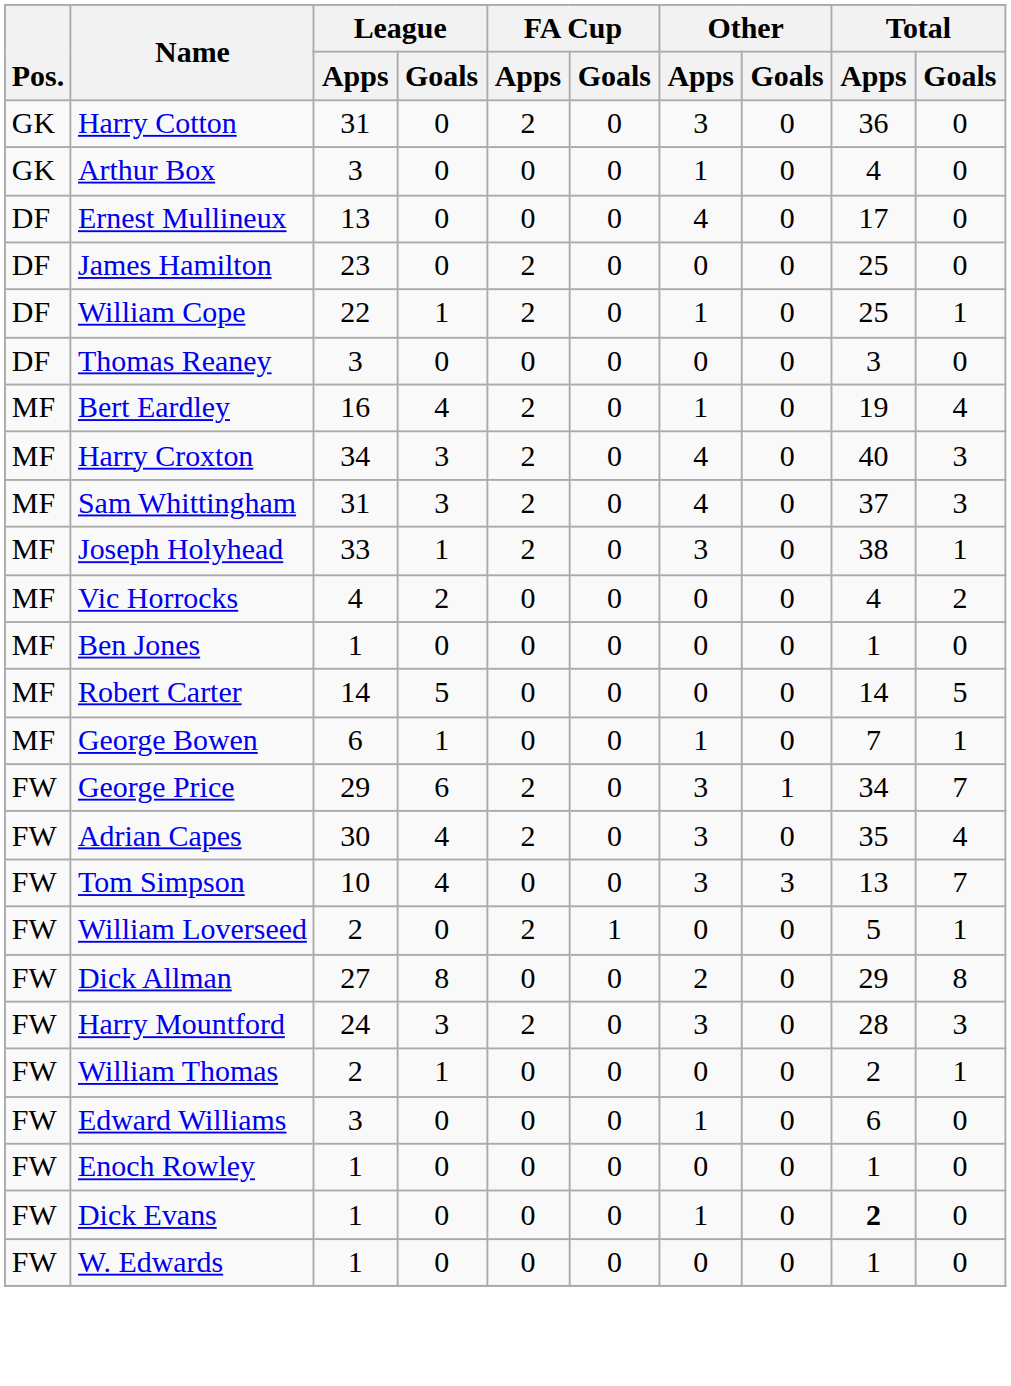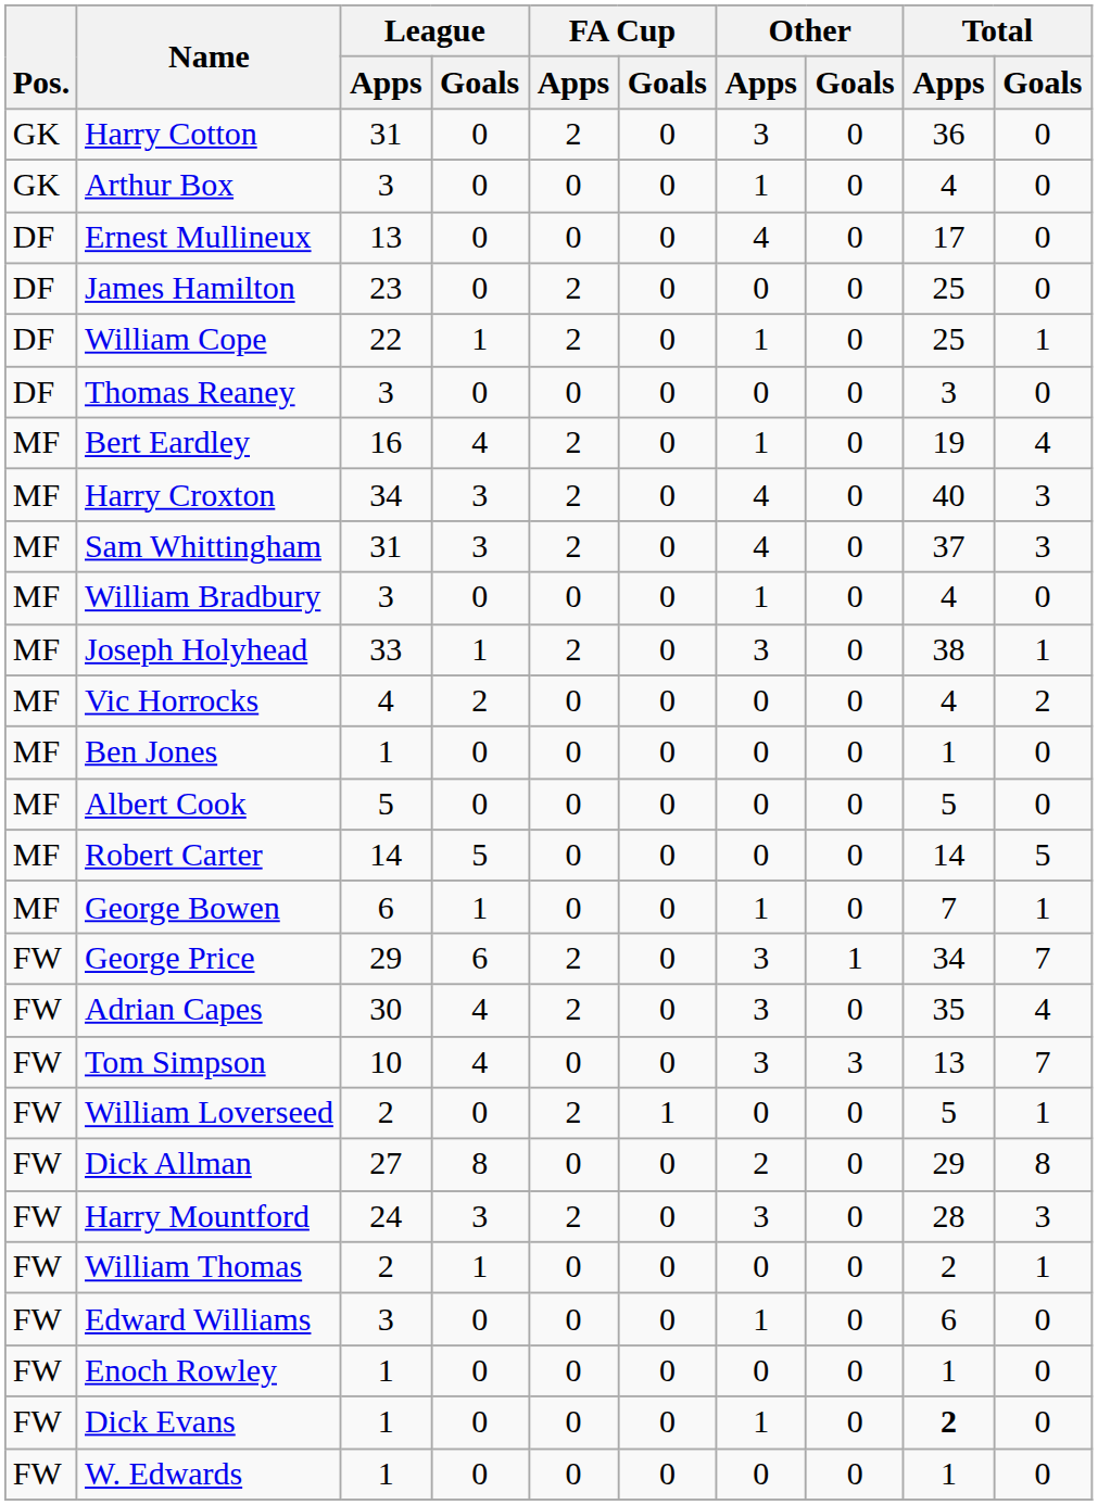 <table class="wikitable" style="text-align:center">
 <tr>
 <th rowspan="2" valign="bottom">Pos.</th>
 <th rowspan="2">Name</th>
 <th colspan="2" width="85">League</th>
 <th colspan="2" width="85">FA Cup</th>
 <th colspan="2" width="85">Other</th>
 <th colspan="2" width="85">Total</th>
 </tr>
 <tr>
 <th>Apps</th>
 <th>Goals</th>
 <th>Apps</th>
 <th>Goals</th>
 <th>Apps</th>
 <th>Goals</th>
 <th>Apps</th>
 <th>Goals</th>
 </tr>
 <tr>
 <td align="left">GK</td>
 <td align="left"> <a href='#'>Harry Cotton</a></td>
 <td>31</td>
 <td>0</td>
 <td>2</td>
 <td>0</td>
 <td>3</td>
 <td>0</td>
 <td>36</td>
 <td>0</td>
 </tr>
 <tr>
 <td align="left">GK</td>
 <td align="left"> <a href='#'>Arthur Box</a></td>
 <td>3</td>
 <td>0</td>
 <td>0</td>
 <td>0</td>
 <td>1</td>
 <td>0</td>
 <td>4</td>
 <td>0</td>
 </tr>
 <tr>
 <td align="left">DF</td>
 <td align="left"> <a href='#'>Ernest Mullineux</a></td>
 <td>13</td>
 <td>0</td>
 <td>0</td>
 <td>0</td>
 <td>4</td>
 <td>0</td>
 <td>17</td>
 <td>0</td>
 </tr>
 <tr>
 <td align="left">DF</td>
 <td align="left"> <a href='#'>James Hamilton</a></td>
 <td>23</td>
 <td>0</td>
 <td>2</td>
 <td>0</td>
 <td>0</td>
 <td>0</td>
 <td>25</td>
 <td>0</td>
 </tr>
 <tr>
 <td align="left">DF</td>
 <td align="left"> <a href='#'>William Cope</a></td>
 <td>22</td>
 <td>1</td>
 <td>2</td>
 <td>0</td>
 <td>1</td>
 <td>0</td>
 <td>25</td>
 <td>1</td>
 </tr>
 <tr>
 <td align="left">DF</td>
 <td align="left"><a href='#'>Thomas Reaney</a></td>
 <td>3</td>
 <td>0</td>
 <td>0</td>
 <td>0</td>
 <td>0</td>
 <td>0</td>
 <td>3</td>
 <td>0</td>
 </tr>
 <tr>
 <td align="left">MF</td>
 <td align="left"> <a href='#'>Bert Eardley</a></td>
 <td>16</td>
 <td>4</td>
 <td>2</td>
 <td>0</td>
 <td>1</td>
 <td>0</td>
 <td>19</td>
 <td>4</td>
 </tr>
 <tr>
 <td align="left">MF</td>
 <td align="left"> <a href='#'>Harry Croxton</a></td>
 <td>34</td>
 <td>3</td>
 <td>2</td>
 <td>0</td>
 <td>4</td>
 <td>0</td>
 <td>40</td>
 <td>3</td>
 </tr>
 <tr>
 <td align="left">MF</td>
 <td align="left"> <a href='#'>Sam Whittingham</a></td>
 <td>31</td>
 <td>3</td>
 <td>2</td>
 <td>0</td>
 <td>4</td>
 <td>0</td>
 <td>37</td>
 <td>3</td>
 </tr>
 <tr>
 <td align="left">MF</td>
+<td align="left"> <a href='#'>William Bradbury</a></td>
+<td>3</td>
+<td>0</td>
+<td>0</td>
+<td>0</td>
+<td>1</td>
+<td>0</td>
+<td>4</td>
+<td>0</td>
+</tr>
+<tr>
+<td align="left">MF</td>
 <td align="left"> <a href='#'>Joseph Holyhead</a></td>
 <td>33</td>
 <td>1</td>
 <td>2</td>
 <td>0</td>
 <td>3</td>
 <td>0</td>
 <td>38</td>
 <td>1</td>
 </tr>
 <tr>
 <td align="left">MF</td>
 <td align="left"> <a href='#'>Vic Horrocks</a></td>
 <td>4</td>
 <td>2</td>
 <td>0</td>
 <td>0</td>
 <td>0</td>
 <td>0</td>
 <td>4</td>
 <td>2</td>
 </tr>
 <tr>
 <td align="left">MF</td>
 <td align="left"> <a href='#'>Ben Jones</a></td>
 <td>1</td>
 <td>0</td>
 <td>0</td>
 <td>0</td>
 <td>0</td>
 <td>0</td>
 <td>1</td>
+<td>0</td>
+</tr>
+<tr>
+<td align="left">MF</td>
+<td align="left"> <a href='#'>Albert Cook</a></td>
+<td>5</td>
+<td>0</td>
+<td>0</td>
+<td>0</td>
+<td>0</td>
+<td>0</td>
+<td>5</td>
 <td>0</td>
 </tr>
 <tr>
 <td align="left">MF</td>
 <td align="left"> <a href='#'>Robert Carter</a></td>
 <td>14</td>
 <td>5</td>
 <td>0</td>
 <td>0</td>
 <td>0</td>
 <td>0</td>
 <td>14</td>
 <td>5</td>
 </tr>
 <tr>
 <td align="left">MF</td>
 <td align="left"> <a href='#'>George Bowen</a></td>
 <td>6</td>
 <td>1</td>
 <td>0</td>
 <td>0</td>
 <td>1</td>
 <td>0</td>
 <td>7</td>
 <td>1</td>
 </tr>
 <tr>
 <td align="left">FW</td>
 <td align="left"> <a href='#'>George Price</a></td>
 <td>29</td>
 <td>6</td>
 <td>2</td>
 <td>0</td>
 <td>3</td>
 <td>1</td>
 <td>34</td>
 <td>7</td>
 </tr>
 <tr>
 <td align="left">FW</td>
 <td align="left"> <a href='#'>Adrian Capes</a></td>
 <td>30</td>
 <td>4</td>
 <td>2</td>
 <td>0</td>
 <td>3</td>
 <td>0</td>
 <td>35</td>
 <td>4</td>
 </tr>
 <tr>
 <td align="left">FW</td>
 <td align="left"><a href='#'>Tom Simpson</a></td>
 <td>10</td>
 <td>4</td>
 <td>0</td>
 <td>0</td>
 <td>3</td>
 <td>3</td>
 <td>13</td>
 <td>7</td>
 </tr>
 <tr>
 <td align="left">FW</td>
 <td align="left"> <a href='#'>William Loverseed</a></td>
 <td>2</td>
 <td>0</td>
 <td>2</td>
 <td>1</td>
 <td>0</td>
 <td>0</td>
 <td>5</td>
 <td>1</td>
 </tr>
 <tr>
 <td align="left">FW</td>
 <td align="left"> <a href='#'>Dick Allman</a></td>
 <td>27</td>
 <td>8</td>
 <td>0</td>
 <td>0</td>
 <td>2</td>
 <td>0</td>
 <td>29</td>
 <td>8</td>
 </tr>
 <tr>
 <td align="left">FW</td>
 <td align="left"> <a href='#'>Harry Mountford</a></td>
 <td>24</td>
 <td>3</td>
 <td>2</td>
 <td>0</td>
 <td>3</td>
 <td>0</td>
 <td>28</td>
 <td>3</td>
 </tr>
 <tr>
 <td align="left">FW</td>
 <td align="left"> <a href='#'>William Thomas</a></td>
 <td>2</td>
 <td>1</td>
 <td>0</td>
 <td>0</td>
 <td>0</td>
 <td>0</td>
 <td>2</td>
 <td>1</td>
 </tr>
 <tr>
 <td align="left">FW</td>
 <td align="left"><a href='#'>Edward Williams</a></td>
 <td>3</td>
 <td>0</td>
 <td>0</td>
 <td>0</td>
 <td>1</td>
 <td>0</td>
 <td>6</td>
 <td>0</td>
 </tr>
 <tr>
 <td align="left">FW</td>
 <td align="left"><a href='#'>Enoch Rowley</a></td>
 <td>1</td>
 <td>0</td>
 <td>0</td>
 <td>0</td>
 <td>0</td>
 <td>0</td>
 <td>1</td>
 <td>0</td>
 </tr>
 <tr>
 <td align="left">FW</td>
 <td align="left"> <a href='#'>Dick Evans</a></td>
 <td>1</td>
 <td>0</td>
 <td>0</td>
 <td>0</td>
 <td>1</td>
 <td>0</td>
 <td><strong>2</strong></td>
 <td>0</td>
 </tr>
 <tr>
 <td align="left">FW</td>
 <td align="left"><a href='#'>W. Edwards</a></td>
 <td>1</td>
 <td>0</td>
 <td>0</td>
 <td>0</td>
 <td>0</td>
 <td>0</td>
 <td>1</td>
 <td>0</td>
 </tr>
 <tr>
 </tr>
 </table>
